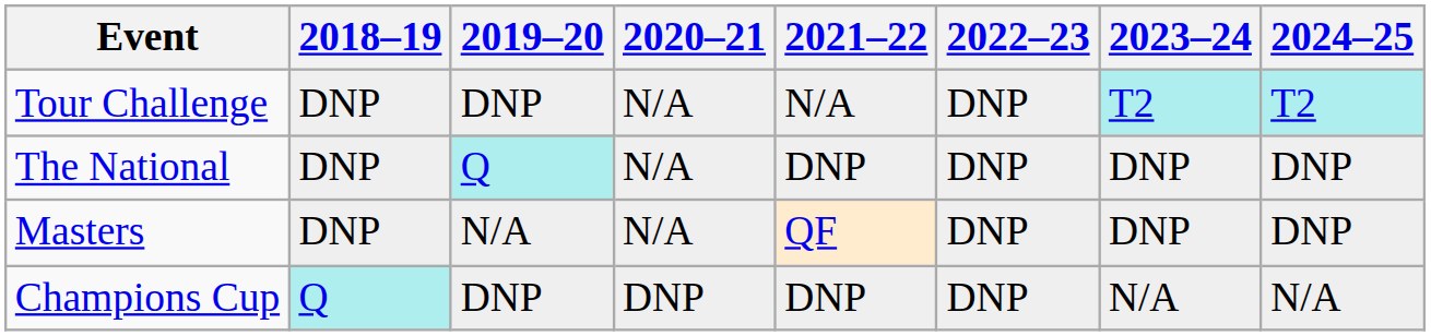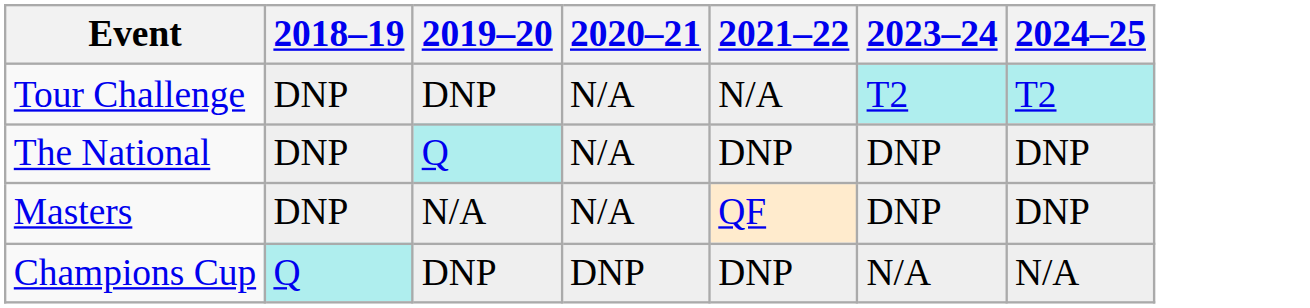 <table class="wikitable" border="1">
 <tr>
 <th>Event</th>
 <th><a href='#'>2018–19</a></th>
 <th><a href='#'>2019–20</a></th>
 <th><a href='#'>2020–21</a></th>
 <th><a href='#'>2021–22</a></th>
-<th><a href='#'>2022–23</a></th>
 <th><a href='#'>2023–24</a></th>
 <th><a href='#'>2024–25</a></th>
 </tr>
 <tr>
 <td><a href='#'>Tour Challenge</a></td>
 <td style="background:#EFEFEF;">DNP</td>
 <td style="background:#EFEFEF;">DNP</td>
 <td style="background:#EFEFEF;">N/A</td>
 <td style="background:#EFEFEF;">N/A</td>
-<td style="background:#EFEFEF;">DNP</td>
 <td style="background:#afeeee;"><a href='#'>T2</a></td>
 <td style="background:#afeeee;"><a href='#'>T2</a></td>
 </tr>
 <tr>
 <td><a href='#'>The National</a></td>
 <td style="background:#EFEFEF;">DNP</td>
 <td style="background:#afeeee;"><a href='#'>Q</a></td>
 <td style="background:#EFEFEF;">N/A</td>
-<td style="background:#EFEFEF;">DNP</td>
 <td style="background:#EFEFEF;">DNP</td>
 <td style="background:#EFEFEF;">DNP</td>
 <td style="background:#EFEFEF;">DNP</td>
 </tr>
 <tr>
 <td><a href='#'>Masters</a></td>
 <td style="background:#EFEFEF;">DNP</td>
 <td style="background:#EFEFEF;">N/A</td>
 <td style="background:#EFEFEF;">N/A</td>
 <td style="background:#ffebcd;"><a href='#'>QF</a></td>
 <td style="background:#EFEFEF;">DNP</td>
 <td style="background:#EFEFEF;">DNP</td>
-<td style="background:#EFEFEF;">DNP</td>
 </tr>
 <tr>
 <td><a href='#'>Champions Cup</a></td>
 <td style="background:#afeeee;"><a href='#'>Q</a></td>
 <td style="background:#EFEFEF;">DNP</td>
 <td style="background:#EFEFEF;">DNP</td>
 <td style="background:#EFEFEF;">DNP</td>
-<td style="background:#EFEFEF;">DNP</td>
 <td style="background:#EFEFEF;">N/A</td>
 <td style="background:#EFEFEF;">N/A</td>
 </tr>
 </table>
